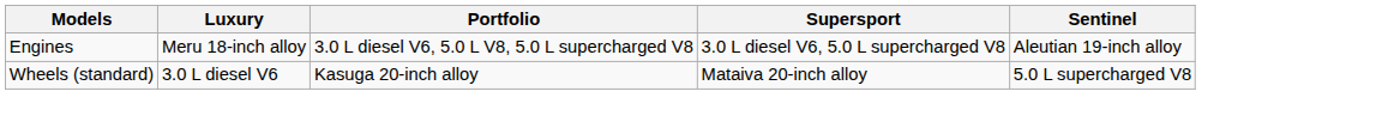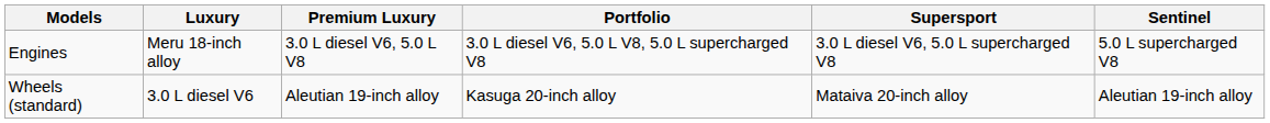 <table class="wikitable">
 <tr>
 <th>Models</th>
 <th>Luxury</th>
+<th>Premium Luxury</th>
 <th>Portfolio</th>
 <th>Supersport</th>
 <th>Sentinel</th>
 </tr>
 <tr>
 <td>Engines</td>
 <td>Meru 18-inch alloy</td>
+<td>3.0 L diesel V6, 5.0 L V8</td>
 <td>3.0 L diesel V6, 5.0 L V8, 5.0 L supercharged V8</td>
 <td>3.0 L diesel V6, 5.0 L supercharged V8</td>
-<td>Aleutian 19-inch alloy</td>
+<td>5.0 L supercharged V8</td>
 </tr>
 <tr>
 <td>Wheels (standard)</td>
 <td>3.0 L diesel V6</td>
+<td>Aleutian 19-inch alloy</td>
 <td>Kasuga 20-inch alloy</td>
 <td>Mataiva 20-inch alloy</td>
-<td>5.0 L supercharged V8</td>
+<td>Aleutian 19-inch alloy</td>
 </tr>
 </table>
